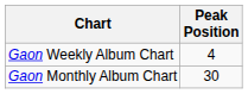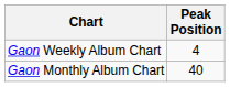 <table class="wikitable sortable">
 <tr>
 <th>Chart</th>
 <th>Peak<br>Position</th>
 </tr>
 <tr>
 <td><em><a href='#'>Gaon</a></em> Weekly Album Chart</td>
 <td align="center">4</td>
 </tr>
 <tr>
 <td><em><a href='#'>Gaon</a></em> Monthly Album Chart</td>
-<td align="center">30</td>
+<td align="center">40</td>
 </tr>
 </table>
